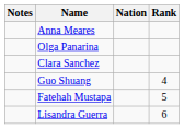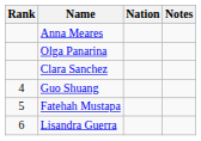 <table class="wikitable sortable" style="text-align:center">
 <tr>
-<th>Notes</th>
+<th>Rank</th>
 <th>Name</th>
 <th>Nation</th>
-<th>Rank</th>
+<th>Notes</th>
 </tr>
 <tr>
 <td></td>
 <td align=left><a href='#'>Anna Meares</a></td>
 <td align=left></td>
 <td></td>
 </tr>
 <tr>
 <td></td>
 <td align=left><a href='#'>Olga Panarina</a></td>
 <td align=left></td>
 <td></td>
 </tr>
 <tr>
 <td></td>
 <td align=left><a href='#'>Clara Sanchez</a></td>
 <td align=left></td>
 <td></td>
 </tr>
 <tr>
-<td></td>
+<td>4</td>
 <td align=left><a href='#'>Guo Shuang</a></td>
 <td align=left></td>
-<td>4</td>
+<td></td>
 </tr>
 <tr>
-<td></td>
+<td>5</td>
 <td align=left><a href='#'>Fatehah Mustapa</a></td>
 <td align=left></td>
-<td>5</td>
+<td></td>
 </tr>
 <tr>
-<td></td>
+<td>6</td>
 <td align=left><a href='#'>Lisandra Guerra</a></td>
 <td align=left></td>
-<td>6</td>
+<td></td>
 </tr>
 </table>
